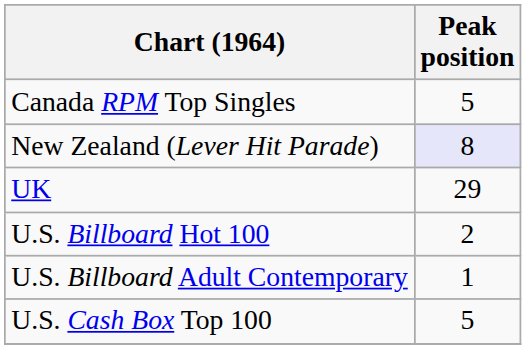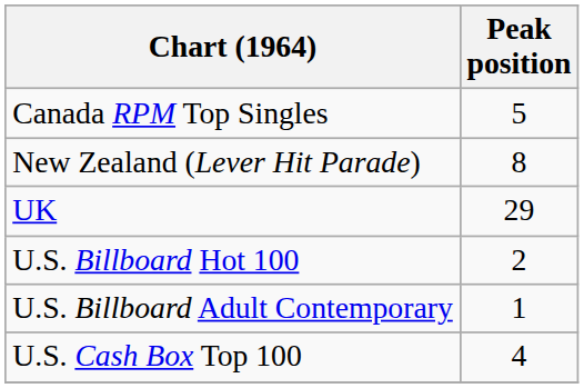 <table class="wikitable sortable">
 <tr>
 <th>Chart (1964)</th>
 <th>Peak<br>position</th>
 </tr>
 <tr>
 <td>Canada <em><a href='#'>RPM</a></em> Top Singles</td>
 <td style="text-align:center;">5</td>
 </tr>
 <tr>
 <td>New Zealand (<em>Lever Hit Parade</em>)</td>
-<td style="background: lavender; text-align:center;">8</td>
+<td style="text-align:center;">8</td>
 </tr>
 <tr>
 <td><a href='#'>UK</a></td>
 <td style="text-align:center;">29</td>
 </tr>
 <tr>
 <td>U.S. <em><a href='#'>Billboard</a></em> <a href='#'>Hot 100</a></td>
 <td style="text-align:center;">2</td>
 </tr>
 <tr>
 <td>U.S. <em>Billboard</em> <a href='#'>Adult Contemporary</a></td>
 <td style="text-align:center;">1</td>
 </tr>
 <tr>
 <td>U.S. <a href='#'><em>Cash Box</em></a> Top 100</td>
-<td align="center">5</td>
+<td align="center">4</td>
 </tr>
 <tr>
 </tr>
 </table>
